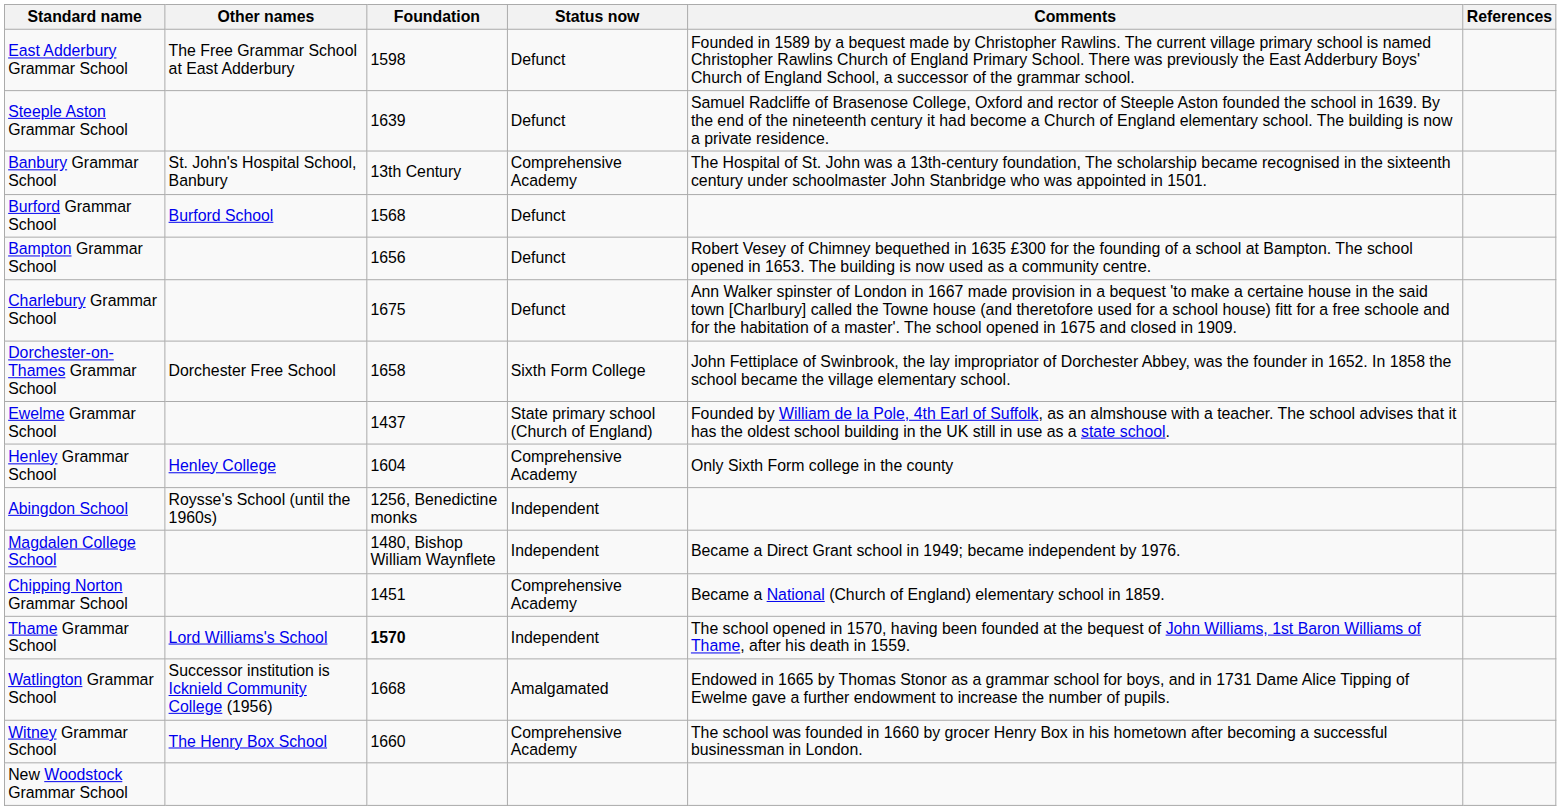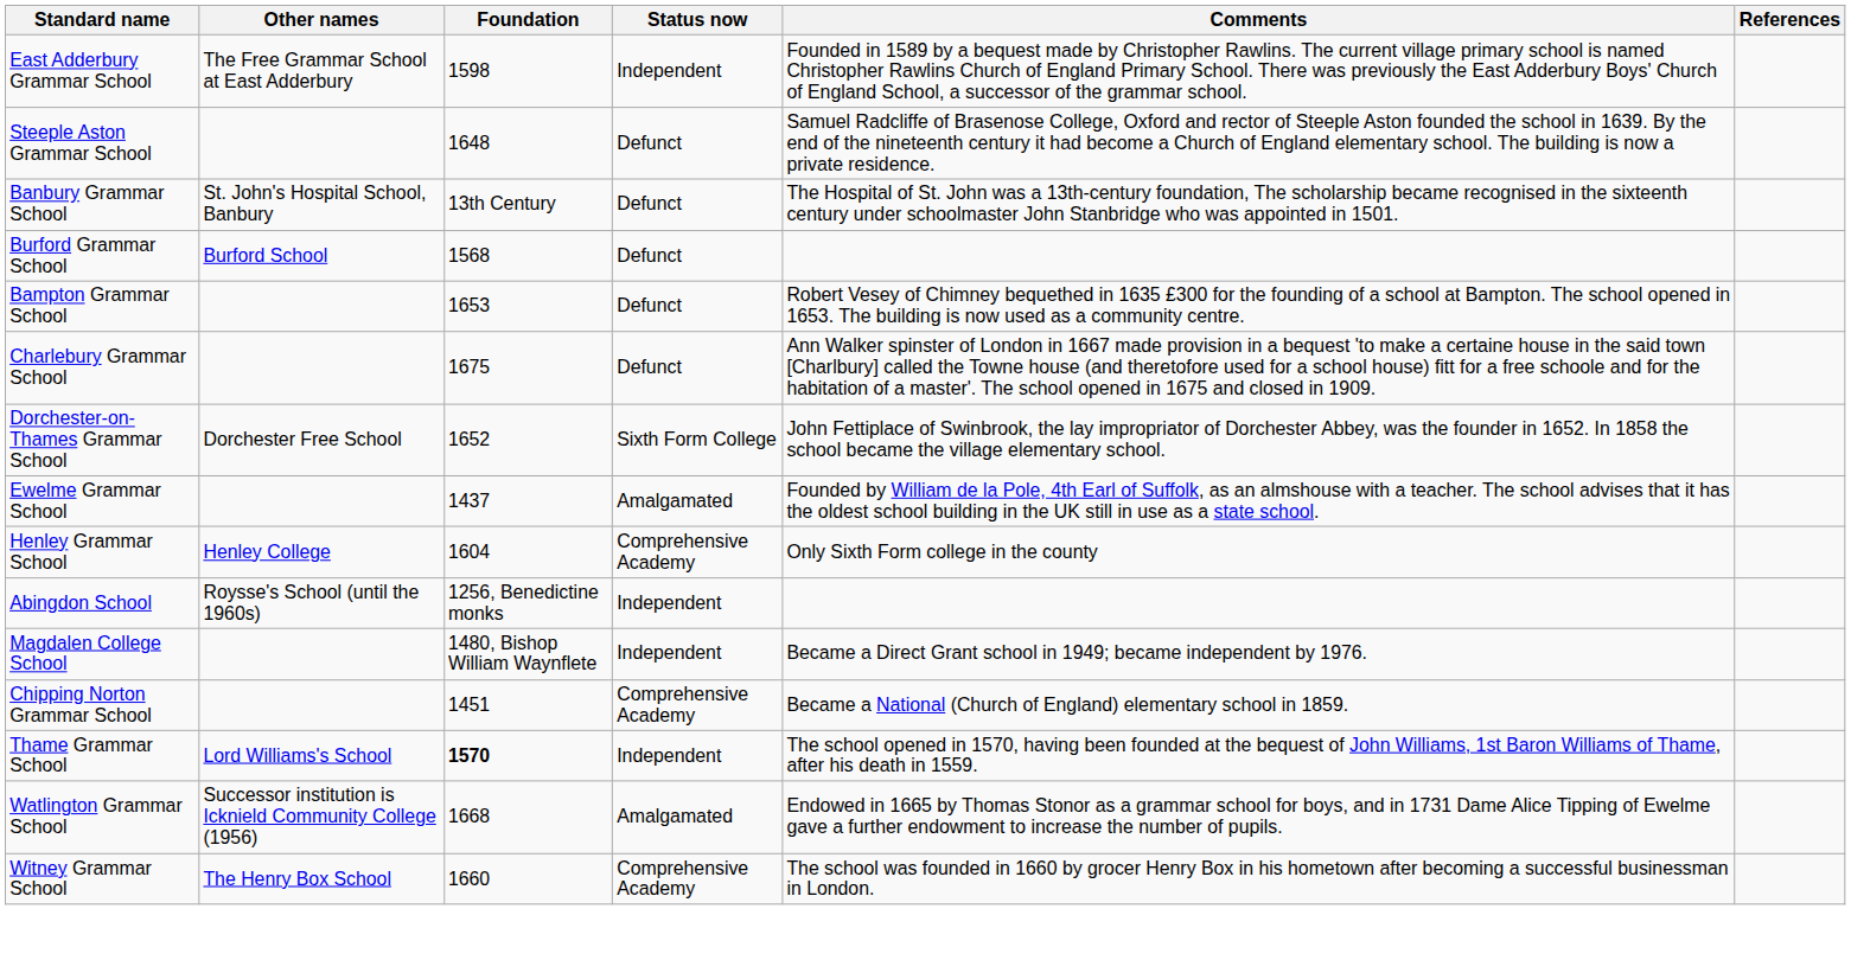 <table class="wikitable">
 <tr>
 <th>Standard name</th>
 <th>Other names</th>
 <th>Foundation</th>
 <th>Status now</th>
 <th>Comments</th>
 <th>References</th>
 </tr>
 <tr>
 <td><a href='#'>East Adderbury</a> Grammar School</td>
 <td>The Free Grammar School at East Adderbury</td>
 <td>1598</td>
-<td>Defunct</td>
+<td>Independent</td>
 <td>Founded in 1589 by a bequest made by Christopher Rawlins.  The current village primary school is named Christopher Rawlins Church of England Primary School.  There was previously the East Adderbury Boys' Church of England School, a successor of the grammar school.</td>
 <td></td>
 </tr>
 <tr>
 <td><a href='#'>Steeple Aston</a> Grammar School</td>
 <td></td>
-<td>1639</td>
+<td>1648</td>
 <td>Defunct</td>
 <td>Samuel Radcliffe of Brasenose College, Oxford and rector of Steeple Aston founded the school in 1639. By the end of the nineteenth century it had become a Church of England elementary school. The building is now a private residence.</td>
 <td></td>
 </tr>
 <tr>
 <td><a href='#'>Banbury</a> Grammar School</td>
 <td>St. John's Hospital School, Banbury</td>
 <td>13th Century</td>
-<td>Comprehensive Academy</td>
+<td>Defunct</td>
 <td>The Hospital of St. John was a 13th-century foundation,  The scholarship became recognised in the sixteenth century under schoolmaster John Stanbridge who was appointed in 1501.</td>
 <td></td>
 </tr>
 <tr>
 <td><a href='#'>Burford</a> Grammar School</td>
 <td><a href='#'>Burford School</a></td>
 <td>1568</td>
 <td>Defunct</td>
 <td></td>
 <td></td>
 </tr>
 <tr>
 <td><a href='#'>Bampton</a> Grammar School</td>
 <td></td>
-<td>1656</td>
+<td>1653</td>
 <td>Defunct</td>
 <td>Robert Vesey of Chimney bequethed in 1635 £300 for the founding of a school at Bampton. The school opened in 1653. The building is now used as a community centre.</td>
 <td></td>
 </tr>
 <tr>
 <td><a href='#'>Charlebury</a> Grammar School</td>
 <td></td>
 <td>1675</td>
 <td>Defunct</td>
 <td>Ann Walker spinster of London in 1667 made provision in a bequest 'to make a certaine house in the said town [Charlbury] called the Towne house (and theretofore used for a school house) fitt for a free schoole and for the habitation of a master'. The school opened in 1675 and closed in 1909.</td>
 <td></td>
 </tr>
 <tr>
 <td><a href='#'>Dorchester-on-Thames</a> Grammar School</td>
 <td>Dorchester Free School</td>
-<td>1658</td>
+<td>1652</td>
 <td>Sixth Form College</td>
 <td>John Fettiplace of Swinbrook, the lay impropriator of Dorchester Abbey, was the founder in 1652. In 1858 the school became the village elementary school.</td>
 <td></td>
 </tr>
 <tr>
 <td><a href='#'>Ewelme</a> Grammar School</td>
 <td></td>
 <td>1437</td>
-<td>State primary school (Church of England)</td>
+<td>Amalgamated</td>
 <td>Founded by <a href='#'>William de la Pole, 4th Earl of Suffolk</a>, as an almshouse with a teacher. The school advises that it has the oldest school building in the UK still in use as a <a href='#'>state school</a>.</td>
 <td></td>
 </tr>
 <tr>
 <td><a href='#'>Henley</a> Grammar School</td>
 <td><a href='#'>Henley College</a></td>
 <td>1604</td>
 <td>Comprehensive Academy</td>
 <td>Only Sixth Form college in the county</td>
 <td></td>
 </tr>
 <tr>
 <td><a href='#'>Abingdon School</a></td>
 <td>Roysse's School (until the 1960s)</td>
 <td>1256, Benedictine monks</td>
 <td>Independent</td>
 <td></td>
 <td></td>
 </tr>
 <tr>
 <td><a href='#'>Magdalen College School</a></td>
 <td></td>
 <td>1480, Bishop William Waynflete</td>
 <td>Independent</td>
 <td>Became a Direct Grant school in 1949; became independent by 1976.</td>
 <td></td>
 </tr>
 <tr>
 <td><a href='#'>Chipping Norton</a> Grammar School</td>
 <td></td>
 <td>1451</td>
 <td>Comprehensive Academy</td>
 <td>Became a <a href='#'>National</a> (Church of England) elementary school in 1859.</td>
 <td></td>
 </tr>
 <tr>
 <td><a href='#'>Thame</a> Grammar School</td>
 <td><a href='#'>Lord Williams's School</a></td>
 <td><strong>1570</strong></td>
 <td>Independent</td>
 <td>The school opened in 1570, having been founded at the bequest of <a href='#'>John Williams, 1st Baron Williams of Thame</a>, after his death in 1559.</td>
 <td></td>
 </tr>
 <tr>
 <td><a href='#'>Watlington</a> Grammar School</td>
 <td>Successor institution is <a href='#'>Icknield Community College</a> (1956)</td>
 <td>1668</td>
 <td>Amalgamated</td>
 <td>Endowed in 1665 by Thomas Stonor as a grammar school for boys, and in 1731 Dame Alice Tipping of Ewelme gave a further endowment to increase the number of pupils.</td>
 <td></td>
 </tr>
 <tr>
 <td><a href='#'>Witney</a> Grammar School</td>
 <td><a href='#'>The Henry Box School</a></td>
 <td>1660</td>
 <td>Comprehensive Academy</td>
 <td>The school was founded in 1660 by grocer Henry Box in his hometown after becoming a successful businessman in London.</td>
 <td></td>
 </tr>
-<tr>
-<td>New <a href='#'>Woodstock</a> Grammar School</td>
-<td></td>
-<td></td>
-<td></td>
-<td></td>
-<td></td>
-</tr>
 </table>
